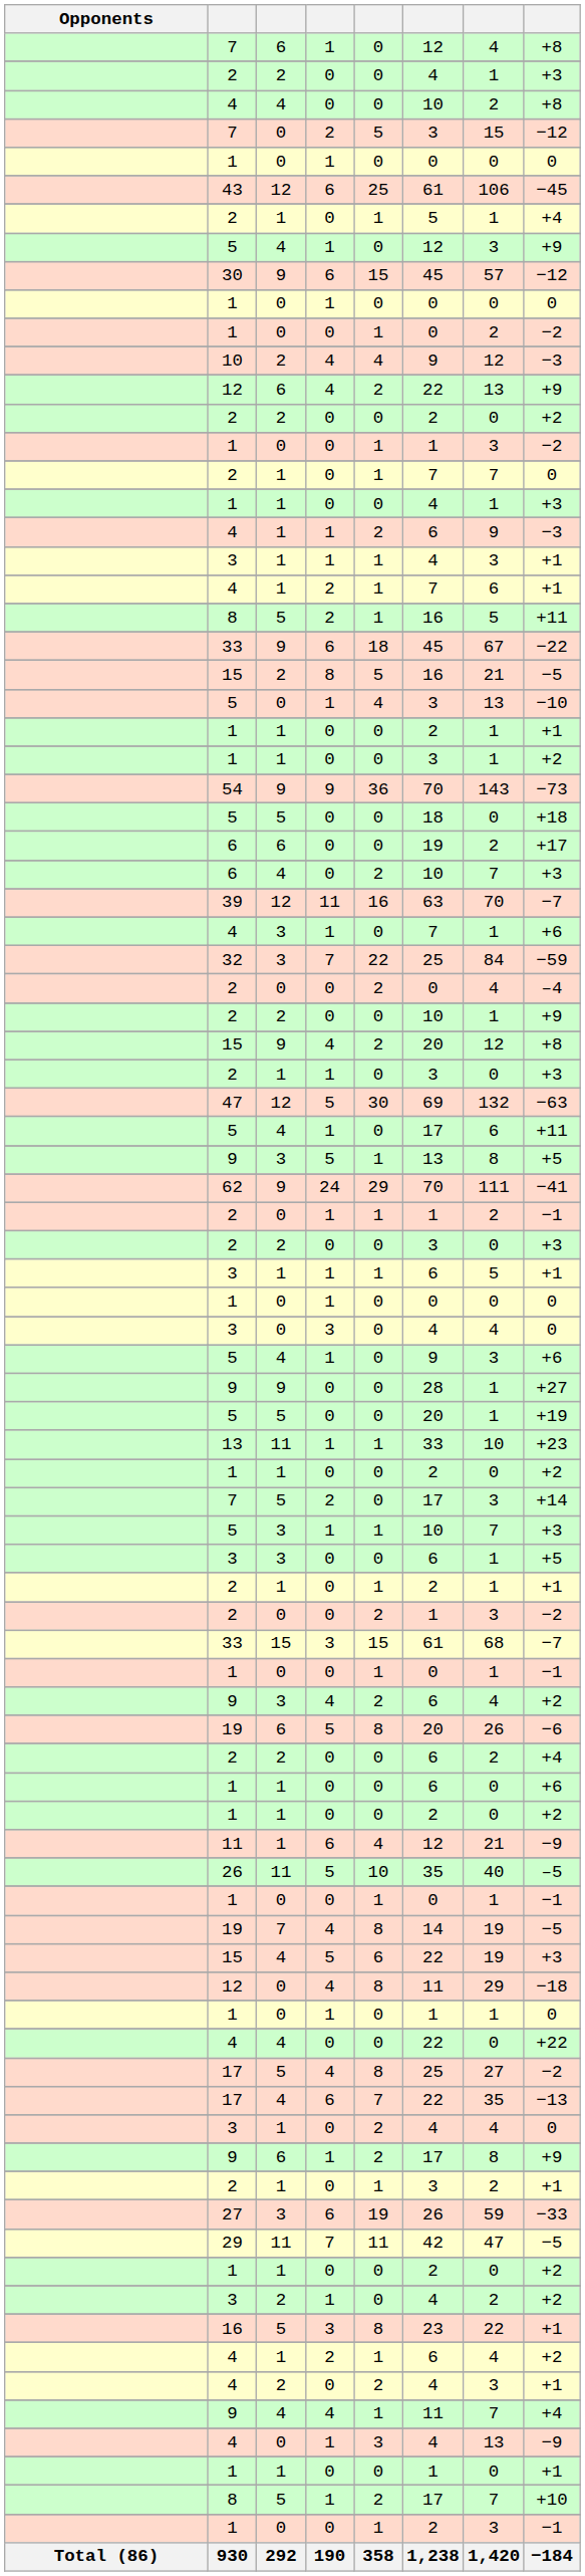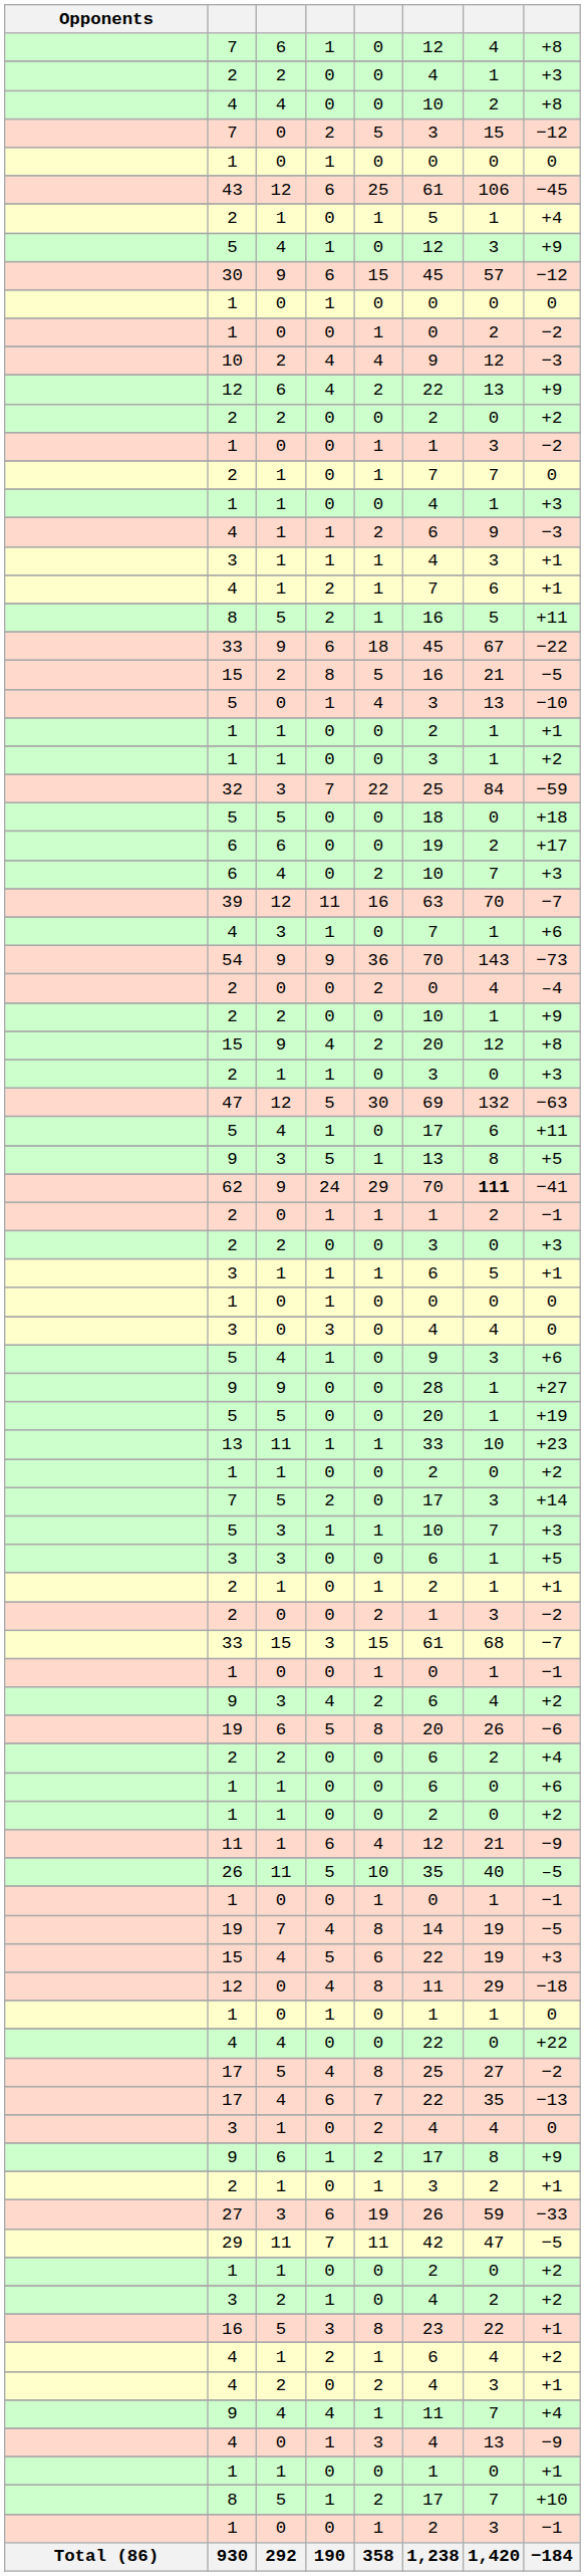 <table class="wikitable sortable collapsible collapsed" style="text-align: center; font-size: 100%;">
 <tr style="color:black;">
 <th style="width:145px;">Opponents</th>
 <th width=30></th>
 <th width=30></th>
 <th width=30></th>
 <th width=30></th>
 <th width=35></th>
 <th width=35></th>
 <th width=35></th>
 </tr>
 <tr bgcolor="#CCFFCC">
 <td style="text-align:left;"></td>
 <td>7</td>
 <td>6</td>
 <td>1</td>
 <td>0</td>
 <td>12</td>
 <td>4</td>
 <td>+8</td>
 </tr>
 <tr>
 </tr>
 <tr bgcolor="#CCFFCC">
 <td style="text-align:left;"></td>
 <td>2</td>
 <td>2</td>
 <td>0</td>
 <td>0</td>
 <td>4</td>
 <td>1</td>
 <td>+3</td>
 </tr>
 <tr>
 </tr>
 <tr bgcolor="#CCFFCC">
 <td style="text-align:left;"></td>
 <td>4</td>
 <td>4</td>
 <td>0</td>
 <td>0</td>
 <td>10</td>
 <td>2</td>
 <td>+8</td>
 </tr>
 <tr>
 </tr>
 <tr bgcolor="#FFDACC">
 <td style="text-align:left;"></td>
 <td>7</td>
 <td>0</td>
 <td>2</td>
 <td>5</td>
 <td>3</td>
 <td>15</td>
 <td>−12</td>
 </tr>
 <tr>
 </tr>
 <tr bgcolor="#FFFFCC">
 <td style="text-align:left;"></td>
 <td>1</td>
 <td>0</td>
 <td>1</td>
 <td>0</td>
 <td>0</td>
 <td>0</td>
 <td>0</td>
 </tr>
 <tr>
 </tr>
 <tr bgcolor="#FFDACC">
 <td style="text-align:left;"></td>
 <td>43</td>
 <td>12</td>
 <td>6</td>
 <td>25</td>
 <td>61</td>
 <td>106</td>
 <td>−45</td>
 </tr>
 <tr>
 </tr>
 <tr bgcolor="#FFFFCC">
 <td style="text-align:left;"></td>
 <td>2</td>
 <td>1</td>
 <td>0</td>
 <td>1</td>
 <td>5</td>
 <td>1</td>
 <td>+4</td>
 </tr>
 <tr>
 </tr>
 <tr bgcolor="#CCFFCC">
 <td style="text-align:left;"></td>
 <td>5</td>
 <td>4</td>
 <td>1</td>
 <td>0</td>
 <td>12</td>
 <td>3</td>
 <td>+9</td>
 </tr>
 <tr>
 </tr>
 <tr bgcolor="#FFDACC">
 <td style="text-align:left;"></td>
 <td>30</td>
 <td>9</td>
 <td>6</td>
 <td>15</td>
 <td>45</td>
 <td>57</td>
 <td>−12</td>
 </tr>
 <tr>
 </tr>
 <tr bgcolor="#FFFFCC">
 <td style="text-align:left;"></td>
 <td>1</td>
 <td>0</td>
 <td>1</td>
 <td>0</td>
 <td>0</td>
 <td>0</td>
 <td>0</td>
 </tr>
 <tr>
 </tr>
 <tr bgcolor="#FFDACC">
 <td style="text-align:left;"></td>
 <td>1</td>
 <td>0</td>
 <td>0</td>
 <td>1</td>
 <td>0</td>
 <td>2</td>
 <td>−2</td>
 </tr>
 <tr>
 </tr>
 <tr bgcolor="#FFDACC">
 <td style="text-align:left;"></td>
 <td>10</td>
 <td>2</td>
 <td>4</td>
 <td>4</td>
 <td>9</td>
 <td>12</td>
 <td>−3</td>
 </tr>
 <tr>
 </tr>
 <tr bgcolor="#CCFFCC">
 <td style="text-align:left;"></td>
 <td>12</td>
 <td>6</td>
 <td>4</td>
 <td>2</td>
 <td>22</td>
 <td>13</td>
 <td>+9</td>
 </tr>
 <tr>
 </tr>
 <tr bgcolor="#CCFFCC">
 <td style="text-align:left;"></td>
 <td>2</td>
 <td>2</td>
 <td>0</td>
 <td>0</td>
 <td>2</td>
 <td>0</td>
 <td>+2</td>
 </tr>
 <tr>
 </tr>
 <tr bgcolor="#FFDACC">
 <td style="text-align:left;"></td>
 <td>1</td>
 <td>0</td>
 <td>0</td>
 <td>1</td>
 <td>1</td>
 <td>3</td>
 <td>−2</td>
 </tr>
 <tr>
 </tr>
 <tr bgcolor="#FFFFCC">
 <td style="text-align:left;"></td>
 <td>2</td>
 <td>1</td>
 <td>0</td>
 <td>1</td>
 <td>7</td>
 <td>7</td>
 <td>0</td>
 </tr>
 <tr>
 </tr>
 <tr bgcolor="#CCFFCC">
 <td style="text-align:left;"></td>
 <td>1</td>
 <td>1</td>
 <td>0</td>
 <td>0</td>
 <td>4</td>
 <td>1</td>
 <td>+3</td>
 </tr>
 <tr>
 </tr>
 <tr bgcolor="#FFDACC">
 <td style="text-align:left;"></td>
 <td>4</td>
 <td>1</td>
 <td>1</td>
 <td>2</td>
 <td>6</td>
 <td>9</td>
 <td>−3</td>
 </tr>
 <tr>
 </tr>
 <tr bgcolor="#FFFFCC">
 <td style="text-align:left;"></td>
 <td>3</td>
 <td>1</td>
 <td>1</td>
 <td>1</td>
 <td>4</td>
 <td>3</td>
 <td>+1</td>
 </tr>
 <tr>
 </tr>
 <tr bgcolor="#FFFFCC">
 <td style="text-align:left;"></td>
 <td>4</td>
 <td>1</td>
 <td>2</td>
 <td>1</td>
 <td>7</td>
 <td>6</td>
 <td>+1</td>
 </tr>
 <tr>
 </tr>
 <tr bgcolor="#CCFFCC">
 <td style="text-align:left;"></td>
 <td>8</td>
 <td>5</td>
 <td>2</td>
 <td>1</td>
 <td>16</td>
 <td>5</td>
 <td>+11</td>
 </tr>
 <tr>
 </tr>
 <tr bgcolor="#FFDACC">
 <td style="text-align:left;"></td>
 <td>33</td>
 <td>9</td>
 <td>6</td>
 <td>18</td>
 <td>45</td>
 <td>67</td>
 <td>−22</td>
 </tr>
 <tr>
 </tr>
 <tr bgcolor="#FFDACC">
 <td style="text-align:left;"></td>
 <td>15</td>
 <td>2</td>
 <td>8</td>
 <td>5</td>
 <td>16</td>
 <td>21</td>
 <td>−5</td>
 </tr>
 <tr>
 </tr>
 <tr bgcolor="#FFDACC">
 <td style="text-align:left;"></td>
 <td>5</td>
 <td>0</td>
 <td>1</td>
 <td>4</td>
 <td>3</td>
 <td>13</td>
 <td>−10</td>
 </tr>
 <tr>
 </tr>
 <tr bgcolor="#CCFFCC">
 <td style="text-align:left;"></td>
 <td>1</td>
 <td>1</td>
 <td>0</td>
 <td>0</td>
 <td>2</td>
 <td>1</td>
 <td>+1</td>
 </tr>
 <tr>
 </tr>
 <tr bgcolor="#CCFFCC">
 <td style="text-align:left;"></td>
 <td>1</td>
 <td>1</td>
 <td>0</td>
 <td>0</td>
 <td>3</td>
 <td>1</td>
 <td>+2</td>
 </tr>
 <tr>
 </tr>
 <tr bgcolor="#FFDACC">
 <td style="text-align:left;"></td>
-<td>54</td>
-<td>9</td>
-<td>9</td>
-<td>36</td>
-<td>70</td>
-<td>143</td>
-<td>−73</td>
+<td>32</td>
+<td>3</td>
+<td>7</td>
+<td>22</td>
+<td>25</td>
+<td>84</td>
+<td>−59</td>
 </tr>
 <tr>
 </tr>
 <tr bgcolor="#CCFFCC">
 <td style="text-align:left;"></td>
 <td>5</td>
 <td>5</td>
 <td>0</td>
 <td>0</td>
 <td>18</td>
 <td>0</td>
 <td>+18</td>
 </tr>
 <tr>
 </tr>
 <tr bgcolor="#CCFFCC">
 <td style="text-align:left;"></td>
 <td>6</td>
 <td>6</td>
 <td>0</td>
 <td>0</td>
 <td>19</td>
 <td>2</td>
 <td>+17</td>
 </tr>
 <tr>
 </tr>
 <tr bgcolor="#CCFFCC">
 <td style="text-align:left;"></td>
 <td>6</td>
 <td>4</td>
 <td>0</td>
 <td>2</td>
 <td>10</td>
 <td>7</td>
 <td>+3</td>
 </tr>
 <tr>
 </tr>
 <tr bgcolor="#FFDACC">
 <td style="text-align:left;"></td>
 <td>39</td>
 <td>12</td>
 <td>11</td>
 <td>16</td>
 <td>63</td>
 <td>70</td>
 <td>−7</td>
 </tr>
 <tr>
 </tr>
 <tr bgcolor="#CCFFCC">
 <td style="text-align:left;"></td>
 <td>4</td>
 <td>3</td>
 <td>1</td>
 <td>0</td>
 <td>7</td>
 <td>1</td>
 <td>+6</td>
 </tr>
 <tr>
 </tr>
 <tr bgcolor="#FFDACC">
 <td style="text-align:left;"></td>
-<td>32</td>
-<td>3</td>
-<td>7</td>
-<td>22</td>
-<td>25</td>
-<td>84</td>
-<td>−59</td>
+<td>54</td>
+<td>9</td>
+<td>9</td>
+<td>36</td>
+<td>70</td>
+<td>143</td>
+<td>−73</td>
 </tr>
 <tr>
 </tr>
 <tr bgcolor="#FFDACC">
 <td style="text-align:left;"></td>
 <td>2</td>
 <td>0</td>
 <td>0</td>
 <td>2</td>
 <td>0</td>
 <td>4</td>
 <td>–4</td>
 </tr>
 <tr>
 </tr>
 <tr bgcolor="#CCFFCC">
 <td style="text-align:left;"></td>
 <td>2</td>
 <td>2</td>
 <td>0</td>
 <td>0</td>
 <td>10</td>
 <td>1</td>
 <td>+9</td>
 </tr>
 <tr>
 </tr>
 <tr bgcolor="#CCFFCC">
 <td style="text-align:left;"></td>
 <td>15</td>
 <td>9</td>
 <td>4</td>
 <td>2</td>
 <td>20</td>
 <td>12</td>
 <td>+8</td>
 </tr>
 <tr>
 </tr>
 <tr bgcolor="#CCFFCC">
 <td style="text-align:left;"></td>
 <td>2</td>
 <td>1</td>
 <td>1</td>
 <td>0</td>
 <td>3</td>
 <td>0</td>
 <td>+3</td>
 </tr>
 <tr>
 </tr>
 <tr bgcolor="#FFDACC">
 <td style="text-align:left;"></td>
 <td>47</td>
 <td>12</td>
 <td>5</td>
 <td>30</td>
 <td>69</td>
 <td>132</td>
 <td>−63</td>
 </tr>
 <tr>
 </tr>
 <tr bgcolor="#CCFFCC">
 <td style="text-align:left;"></td>
 <td>5</td>
 <td>4</td>
 <td>1</td>
 <td>0</td>
 <td>17</td>
 <td>6</td>
 <td>+11</td>
 </tr>
 <tr>
 </tr>
 <tr bgcolor="#CCFFCC">
 <td style="text-align:left;"></td>
 <td>9</td>
 <td>3</td>
 <td>5</td>
 <td>1</td>
 <td>13</td>
 <td>8</td>
 <td>+5</td>
 </tr>
 <tr>
 </tr>
 <tr bgcolor="#FFDACC">
 <td style="text-align:left;"></td>
 <td>62</td>
 <td>9</td>
 <td>24</td>
 <td>29</td>
 <td>70</td>
-<td>111</td>
+<td><strong>111</strong></td>
 <td>−41</td>
 </tr>
 <tr>
 </tr>
 <tr bgcolor="#FFDACC">
 <td style="text-align:left;"></td>
 <td>2</td>
 <td>0</td>
 <td>1</td>
 <td>1</td>
 <td>1</td>
 <td>2</td>
 <td>−1</td>
 </tr>
 <tr>
 </tr>
 <tr bgcolor="#CCFFCC">
 <td style="text-align:left;"></td>
 <td>2</td>
 <td>2</td>
 <td>0</td>
 <td>0</td>
 <td>3</td>
 <td>0</td>
 <td>+3</td>
 </tr>
 <tr>
 </tr>
 <tr bgcolor="#FFFFCC">
 <td style="text-align:left;"></td>
 <td>3</td>
 <td>1</td>
 <td>1</td>
 <td>1</td>
 <td>6</td>
 <td>5</td>
 <td>+1</td>
 </tr>
 <tr>
 </tr>
 <tr bgcolor="#FFFFCC">
 <td style="text-align:left;"></td>
 <td>1</td>
 <td>0</td>
 <td>1</td>
 <td>0</td>
 <td>0</td>
 <td>0</td>
 <td>0</td>
 </tr>
 <tr>
 </tr>
 <tr bgcolor="#FFFFCC">
 <td style="text-align:left;"></td>
 <td>3</td>
 <td>0</td>
 <td>3</td>
 <td>0</td>
 <td>4</td>
 <td>4</td>
 <td>0</td>
 </tr>
 <tr>
 </tr>
 <tr bgcolor="#CCFFCC">
 <td style="text-align:left;"></td>
 <td>5</td>
 <td>4</td>
 <td>1</td>
 <td>0</td>
 <td>9</td>
 <td>3</td>
 <td>+6</td>
 </tr>
 <tr>
 </tr>
 <tr bgcolor="#CCFFCC">
 <td style="text-align:left;"></td>
 <td>9</td>
 <td>9</td>
 <td>0</td>
 <td>0</td>
 <td>28</td>
 <td>1</td>
 <td>+27</td>
 </tr>
 <tr>
 </tr>
 <tr bgcolor="#CCFFCC">
 <td style="text-align:left;"></td>
 <td>5</td>
 <td>5</td>
 <td>0</td>
 <td>0</td>
 <td>20</td>
 <td>1</td>
 <td>+19</td>
 </tr>
 <tr>
 </tr>
 <tr bgcolor="#CCFFCC">
 <td style="text-align:left;"></td>
 <td>13</td>
 <td>11</td>
 <td>1</td>
 <td>1</td>
 <td>33</td>
 <td>10</td>
 <td>+23</td>
 </tr>
 <tr>
 </tr>
 <tr bgcolor="#CCFFCC">
 <td style="text-align:left;"></td>
 <td>1</td>
 <td>1</td>
 <td>0</td>
 <td>0</td>
 <td>2</td>
 <td>0</td>
 <td>+2</td>
 </tr>
 <tr>
 </tr>
 <tr bgcolor="#CCFFCC">
 <td style="text-align:left;"></td>
 <td>7</td>
 <td>5</td>
 <td>2</td>
 <td>0</td>
 <td>17</td>
 <td>3</td>
 <td>+14</td>
 </tr>
 <tr>
 </tr>
 <tr bgcolor="#CCFFCC">
 <td style="text-align:left;"></td>
 <td>5</td>
 <td>3</td>
 <td>1</td>
 <td>1</td>
 <td>10</td>
 <td>7</td>
 <td>+3</td>
 </tr>
 <tr>
 </tr>
 <tr bgcolor="#CCFFCC">
 <td style="text-align:left;"></td>
 <td>3</td>
 <td>3</td>
 <td>0</td>
 <td>0</td>
 <td>6</td>
 <td>1</td>
 <td>+5</td>
 </tr>
 <tr>
 </tr>
 <tr bgcolor="#FFFFCC">
 <td style="text-align:left;"></td>
 <td>2</td>
 <td>1</td>
 <td>0</td>
 <td>1</td>
 <td>2</td>
 <td>1</td>
 <td>+1</td>
 </tr>
 <tr>
 </tr>
 <tr bgcolor="#FFDACC">
 <td style="text-align:left;"></td>
 <td>2</td>
 <td>0</td>
 <td>0</td>
 <td>2</td>
 <td>1</td>
 <td>3</td>
 <td>−2</td>
 </tr>
 <tr>
 </tr>
 <tr bgcolor="#FFFFCC">
 <td style="text-align:left;"></td>
 <td>33</td>
 <td>15</td>
 <td>3</td>
 <td>15</td>
 <td>61</td>
 <td>68</td>
 <td>−7</td>
 </tr>
 <tr>
 </tr>
 <tr bgcolor="#FFDACC">
 <td style="text-align:left;"></td>
 <td>1</td>
 <td>0</td>
 <td>0</td>
 <td>1</td>
 <td>0</td>
 <td>1</td>
 <td>−1</td>
 </tr>
 <tr>
 </tr>
 <tr bgcolor="#CCFFCC">
 <td style="text-align:left;"></td>
 <td>9</td>
 <td>3</td>
 <td>4</td>
 <td>2</td>
 <td>6</td>
 <td>4</td>
 <td>+2</td>
 </tr>
 <tr>
 </tr>
 <tr bgcolor="#FFDACC">
 <td style="text-align:left;"></td>
 <td>19</td>
 <td>6</td>
 <td>5</td>
 <td>8</td>
 <td>20</td>
 <td>26</td>
 <td>−6</td>
 </tr>
 <tr>
 </tr>
 <tr bgcolor="#CCFFCC">
 <td style="text-align:left;"></td>
 <td>2</td>
 <td>2</td>
 <td>0</td>
 <td>0</td>
 <td>6</td>
 <td>2</td>
 <td>+4</td>
 </tr>
 <tr>
 </tr>
 <tr bgcolor="#CCFFCC">
 <td style="text-align:left;"></td>
 <td>1</td>
 <td>1</td>
 <td>0</td>
 <td>0</td>
 <td>6</td>
 <td>0</td>
 <td>+6</td>
 </tr>
 <tr>
 </tr>
 <tr bgcolor="#CCFFCC">
 <td style="text-align:left;"></td>
 <td>1</td>
 <td>1</td>
 <td>0</td>
 <td>0</td>
 <td>2</td>
 <td>0</td>
 <td>+2</td>
 </tr>
 <tr>
 </tr>
 <tr bgcolor="#FFDACC">
 <td style="text-align:left;"></td>
 <td>11</td>
 <td>1</td>
 <td>6</td>
 <td>4</td>
 <td>12</td>
 <td>21</td>
 <td>−9</td>
 </tr>
 <tr>
 </tr>
 <tr bgcolor="#CCFFCC">
 <td style="text-align:left;"></td>
 <td>26</td>
 <td>11</td>
 <td>5</td>
 <td>10</td>
 <td>35</td>
 <td>40</td>
 <td>–5</td>
 </tr>
 <tr>
 </tr>
 <tr bgcolor="#FFDACC">
 <td style="text-align:left;"></td>
 <td>1</td>
 <td>0</td>
 <td>0</td>
 <td>1</td>
 <td>0</td>
 <td>1</td>
 <td>−1</td>
 </tr>
 <tr>
 </tr>
 <tr bgcolor="#FFDACC">
 <td style="text-align:left;"></td>
 <td>19</td>
 <td>7</td>
 <td>4</td>
 <td>8</td>
 <td>14</td>
 <td>19</td>
 <td>−5</td>
 </tr>
 <tr>
 </tr>
 <tr bgcolor="#FFDACC">
 <td style="text-align:left;"></td>
 <td>15</td>
 <td>4</td>
 <td>5</td>
 <td>6</td>
 <td>22</td>
 <td>19</td>
 <td>+3</td>
 </tr>
 <tr>
 </tr>
 <tr bgcolor="#FFDACC">
 <td style="text-align:left;"></td>
 <td>12</td>
 <td>0</td>
 <td>4</td>
 <td>8</td>
 <td>11</td>
 <td>29</td>
 <td>−18</td>
 </tr>
 <tr>
 </tr>
 <tr bgcolor="#FFFFCC">
 <td style="text-align:left;"></td>
 <td>1</td>
 <td>0</td>
 <td>1</td>
 <td>0</td>
 <td>1</td>
 <td>1</td>
 <td>0</td>
 </tr>
 <tr>
 </tr>
 <tr bgcolor="#CCFFCC">
 <td style="text-align:left;"></td>
 <td>4</td>
 <td>4</td>
 <td>0</td>
 <td>0</td>
 <td>22</td>
 <td>0</td>
 <td>+22</td>
 </tr>
 <tr>
 </tr>
 <tr bgcolor="#FFDACC">
 <td style="text-align:left;"></td>
 <td>17</td>
 <td>5</td>
 <td>4</td>
 <td>8</td>
 <td>25</td>
 <td>27</td>
 <td>−2</td>
 </tr>
 <tr>
 </tr>
 <tr bgcolor="#FFDACC">
 <td style="text-align:left;"></td>
 <td>17</td>
 <td>4</td>
 <td>6</td>
 <td>7</td>
 <td>22</td>
 <td>35</td>
 <td>−13</td>
 </tr>
 <tr>
 </tr>
 <tr bgcolor="#FFDACC">
 <td style="text-align:left;"></td>
 <td>3</td>
 <td>1</td>
 <td>0</td>
 <td>2</td>
 <td>4</td>
 <td>4</td>
 <td>0</td>
 </tr>
 <tr>
 </tr>
 <tr bgcolor="#CCFFCC">
 <td style="text-align:left;"></td>
 <td>9</td>
 <td>6</td>
 <td>1</td>
 <td>2</td>
 <td>17</td>
 <td>8</td>
 <td>+9</td>
 </tr>
 <tr>
 </tr>
 <tr bgcolor="#FFFFCC">
 <td style="text-align:left;"></td>
 <td>2</td>
 <td>1</td>
 <td>0</td>
 <td>1</td>
 <td>3</td>
 <td>2</td>
 <td>+1</td>
 </tr>
 <tr>
 </tr>
 <tr bgcolor="#FFDACC">
 <td style="text-align:left;"></td>
 <td>27</td>
 <td>3</td>
 <td>6</td>
 <td>19</td>
 <td>26</td>
 <td>59</td>
 <td>−33</td>
 </tr>
 <tr>
 </tr>
 <tr bgcolor="#FFFFCC">
 <td style="text-align:left;"></td>
 <td>29</td>
 <td>11</td>
 <td>7</td>
 <td>11</td>
 <td>42</td>
 <td>47</td>
 <td>−5</td>
 </tr>
 <tr>
 </tr>
 <tr bgcolor="#CCFFCC">
 <td style="text-align:left;"></td>
 <td>1</td>
 <td>1</td>
 <td>0</td>
 <td>0</td>
 <td>2</td>
 <td>0</td>
 <td>+2</td>
 </tr>
 <tr>
 </tr>
 <tr bgcolor="#CCFFCC">
 <td style="text-align:left;"></td>
 <td>3</td>
 <td>2</td>
 <td>1</td>
 <td>0</td>
 <td>4</td>
 <td>2</td>
 <td>+2</td>
 </tr>
 <tr>
 </tr>
 <tr bgcolor="#FFDACC">
 <td style="text-align:left;"></td>
 <td>16</td>
 <td>5</td>
 <td>3</td>
 <td>8</td>
 <td>23</td>
 <td>22</td>
 <td>+1</td>
 </tr>
 <tr>
 </tr>
 <tr bgcolor="#FFFFCC">
 <td style="text-align:left;"></td>
 <td>4</td>
 <td>1</td>
 <td>2</td>
 <td>1</td>
 <td>6</td>
 <td>4</td>
 <td>+2</td>
 </tr>
 <tr>
 </tr>
 <tr bgcolor="#FFFFCC">
 <td style="text-align:left;"></td>
 <td>4</td>
 <td>2</td>
 <td>0</td>
 <td>2</td>
 <td>4</td>
 <td>3</td>
 <td>+1</td>
 </tr>
 <tr>
 </tr>
 <tr bgcolor="#CCFFCC">
 <td style="text-align:left;"></td>
 <td>9</td>
 <td>4</td>
 <td>4</td>
 <td>1</td>
 <td>11</td>
 <td>7</td>
 <td>+4</td>
 </tr>
 <tr>
 </tr>
 <tr bgcolor="#FFDACC">
 <td style="text-align:left;"></td>
 <td>4</td>
 <td>0</td>
 <td>1</td>
 <td>3</td>
 <td>4</td>
 <td>13</td>
 <td>−9</td>
 </tr>
 <tr>
 </tr>
 <tr bgcolor="#CCFFCC">
 <td style="text-align:left;"></td>
 <td>1</td>
 <td>1</td>
 <td>0</td>
 <td>0</td>
 <td>1</td>
 <td>0</td>
 <td>+1</td>
 </tr>
 <tr>
 </tr>
 <tr bgcolor="#CCFFCC">
 <td style="text-align:left;"></td>
 <td>8</td>
 <td>5</td>
 <td>1</td>
 <td>2</td>
 <td>17</td>
 <td>7</td>
 <td>+10</td>
 </tr>
 <tr>
 </tr>
 <tr bgcolor="#FFDACC">
 <td style="text-align:left;"></td>
 <td>1</td>
 <td>0</td>
 <td>0</td>
 <td>1</td>
 <td>2</td>
 <td>3</td>
 <td>−1</td>
 </tr>
 <tr class="sortbottom">
 <th>Total (86)</th>
 <th>930</th>
 <th>292</th>
 <th>190</th>
 <th>358</th>
 <th>1,238</th>
 <th>1,420</th>
 <th>−184</th>
 </tr>
 </table>
